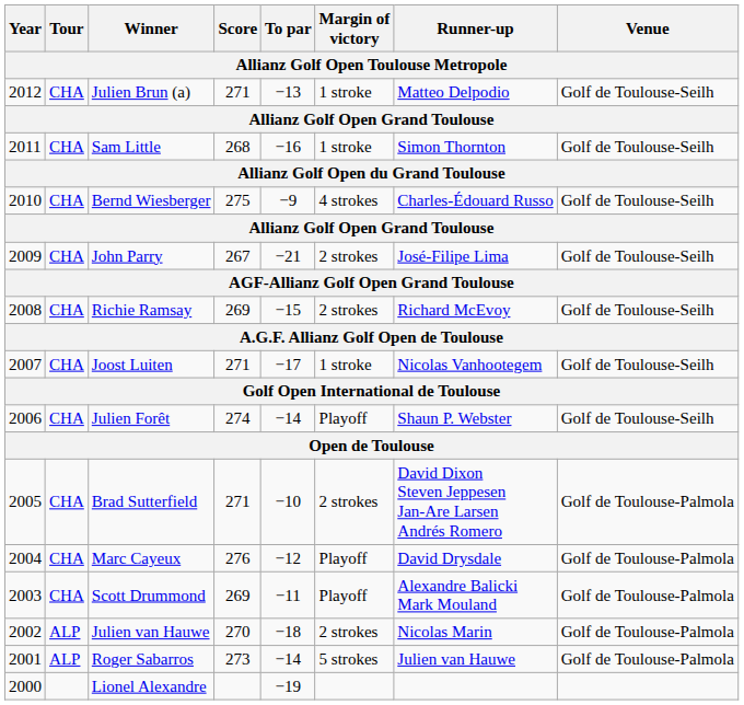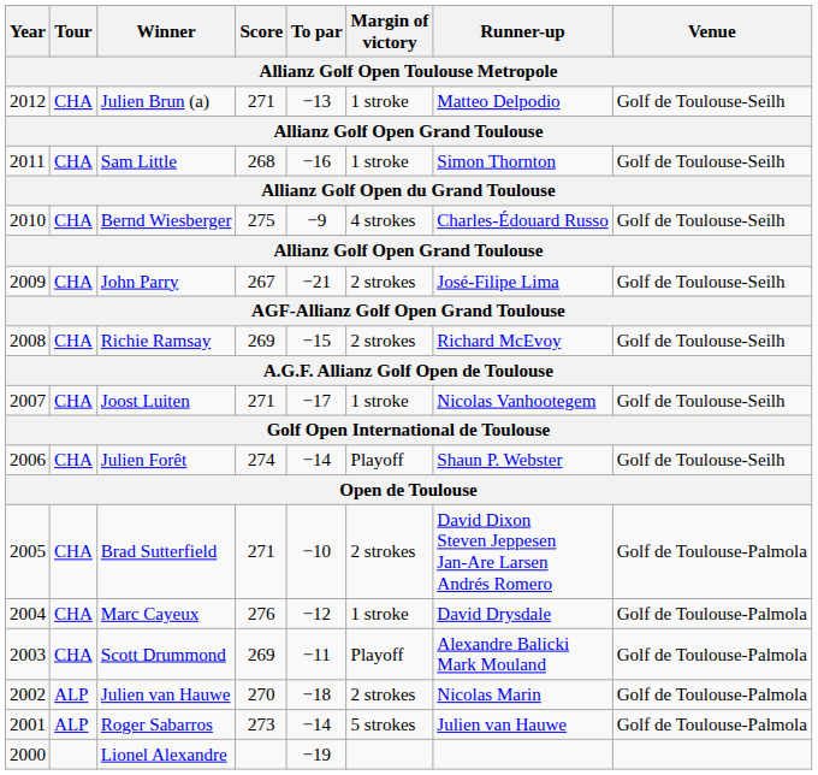 <table class=wikitable style="font-size:95%">
 <tr>
 <th>Year</th>
 <th>Tour</th>
 <th>Winner</th>
 <th>Score</th>
 <th>To par</th>
 <th>Margin of<br>victory</th>
 <th>Runner-up</th>
 <th>Venue</th>
 </tr>
 <tr>
 <th colspan=8>Allianz Golf Open Toulouse Metropole</th>
 </tr>
 <tr>
 <td>2012</td>
 <td><a href='#'>CHA</a></td>
 <td> <a href='#'>Julien Brun</a> (a)</td>
 <td align=center>271</td>
 <td align=center>−13</td>
 <td>1 stroke</td>
 <td> <a href='#'>Matteo Delpodio</a></td>
 <td>Golf de Toulouse-Seilh</td>
 </tr>
 <tr>
 <th colspan=8>Allianz Golf Open Grand Toulouse</th>
 </tr>
 <tr>
 <td>2011</td>
 <td><a href='#'>CHA</a></td>
 <td> <a href='#'>Sam Little</a></td>
 <td align=center>268</td>
 <td align=center>−16</td>
 <td>1 stroke</td>
 <td> <a href='#'>Simon Thornton</a></td>
 <td>Golf de Toulouse-Seilh</td>
 </tr>
 <tr>
 <th colspan=8>Allianz Golf Open du Grand Toulouse</th>
 </tr>
 <tr>
 <td>2010</td>
 <td><a href='#'>CHA</a></td>
 <td> <a href='#'>Bernd Wiesberger</a></td>
 <td align=center>275</td>
 <td align=center>−9</td>
 <td>4 strokes</td>
 <td> <a href='#'>Charles-Édouard Russo</a></td>
 <td>Golf de Toulouse-Seilh</td>
 </tr>
 <tr>
 <th colspan=8>Allianz Golf Open Grand Toulouse</th>
 </tr>
 <tr>
 <td>2009</td>
 <td><a href='#'>CHA</a></td>
 <td> <a href='#'>John Parry</a></td>
 <td align=center>267</td>
 <td align=center>−21</td>
 <td>2 strokes</td>
 <td> <a href='#'>José-Filipe Lima</a></td>
 <td>Golf de Toulouse-Seilh</td>
 </tr>
 <tr>
 <th colspan=8>AGF-Allianz Golf Open Grand Toulouse</th>
 </tr>
 <tr>
 <td>2008</td>
 <td><a href='#'>CHA</a></td>
 <td> <a href='#'>Richie Ramsay</a></td>
 <td align=center>269</td>
 <td align=center>−15</td>
 <td>2 strokes</td>
 <td> <a href='#'>Richard McEvoy</a></td>
 <td>Golf de Toulouse-Seilh</td>
 </tr>
 <tr>
 <th colspan=8>A.G.F. Allianz Golf Open de Toulouse</th>
 </tr>
 <tr>
 <td>2007</td>
 <td><a href='#'>CHA</a></td>
 <td> <a href='#'>Joost Luiten</a></td>
 <td align=center>271</td>
 <td align=center>−17</td>
 <td>1 stroke</td>
 <td> <a href='#'>Nicolas Vanhootegem</a></td>
 <td>Golf de Toulouse-Seilh</td>
 </tr>
 <tr>
 <th colspan=8>Golf Open International de Toulouse</th>
 </tr>
 <tr>
 <td>2006</td>
 <td><a href='#'>CHA</a></td>
 <td> <a href='#'>Julien Forêt</a></td>
 <td align=center>274</td>
 <td align=center>−14</td>
 <td>Playoff</td>
 <td> <a href='#'>Shaun P. Webster</a></td>
 <td>Golf de Toulouse-Seilh</td>
 </tr>
 <tr>
 <th colspan=8>Open de Toulouse</th>
 </tr>
 <tr>
 <td>2005</td>
 <td><a href='#'>CHA</a></td>
 <td> <a href='#'>Brad Sutterfield</a></td>
 <td align=center>271</td>
 <td align=center>−10</td>
 <td>2 strokes</td>
 <td> <a href='#'>David Dixon</a><br> <a href='#'>Steven Jeppesen</a><br> <a href='#'>Jan-Are Larsen</a><br> <a href='#'>Andrés Romero</a></td>
 <td>Golf de Toulouse-Palmola</td>
 </tr>
 <tr>
 <td>2004</td>
 <td><a href='#'>CHA</a></td>
 <td> <a href='#'>Marc Cayeux</a></td>
 <td align=center>276</td>
 <td align=center>−12</td>
-<td>Playoff</td>
+<td>1 stroke</td>
 <td> <a href='#'>David Drysdale</a></td>
 <td>Golf de Toulouse-Palmola</td>
 </tr>
 <tr>
 <td>2003</td>
 <td><a href='#'>CHA</a></td>
 <td> <a href='#'>Scott Drummond</a></td>
 <td align=center>269</td>
 <td align=center>−11</td>
 <td>Playoff</td>
 <td> <a href='#'>Alexandre Balicki</a><br> <a href='#'>Mark Mouland</a></td>
 <td>Golf de Toulouse-Palmola</td>
 </tr>
 <tr>
 <td>2002</td>
 <td><a href='#'>ALP</a></td>
 <td> <a href='#'>Julien van Hauwe</a></td>
 <td align=center>270</td>
 <td align=center>−18</td>
 <td>2 strokes</td>
 <td> <a href='#'>Nicolas Marin</a></td>
 <td>Golf de Toulouse-Palmola</td>
 </tr>
 <tr>
 <td>2001</td>
 <td><a href='#'>ALP</a></td>
 <td> <a href='#'>Roger Sabarros</a></td>
 <td align=center>273</td>
 <td align=center>−14</td>
 <td>5 strokes</td>
 <td> <a href='#'>Julien van Hauwe</a></td>
 <td>Golf de Toulouse-Palmola</td>
 </tr>
 <tr>
 <td>2000</td>
 <td></td>
 <td> <a href='#'>Lionel Alexandre</a></td>
 <td align=center></td>
 <td align=center>−19</td>
 <td></td>
 <td></td>
 <td></td>
 </tr>
 </table>
